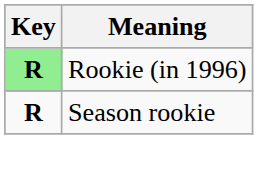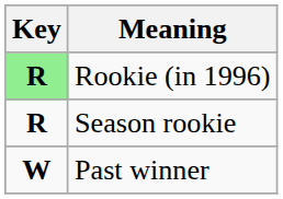 <table class="wikitable" style="font-size: 95%">
 <tr>
 <th>Key</th>
 <th>Meaning</th>
 </tr>
 <tr>
 <td align="center" style="background: lightgreen;"><strong><span>R</span></strong></td>
 <td>Rookie (in 1996)</td>
 </tr>
 <tr>
 <td align="center"><strong><span>R</span></strong></td>
 <td>Season rookie</td>
 </tr>
+<tr>
+<td align="center"><strong><span>W</span></strong></td>
+<td>Past winner</td>
+</tr>
 </table>
